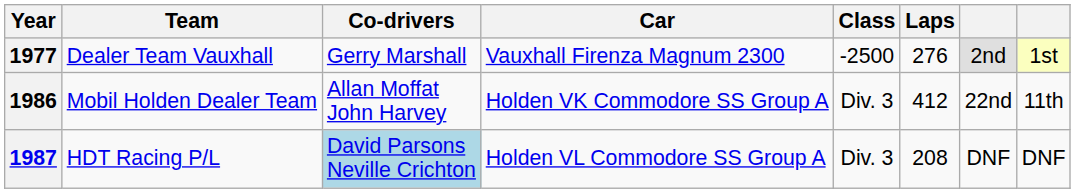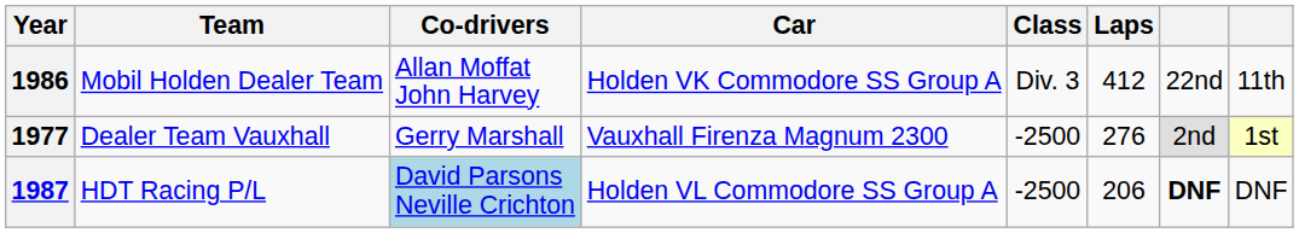 <table class="wikitable" style="text-align:center">
 <tr>
 <th>Year</th>
 <th>Team</th>
 <th>Co-drivers</th>
 <th>Car</th>
 <th>Class</th>
 <th>Laps</th>
 <th></th>
 <th></th>
 </tr>
 <tr>
+<th>1986</th>
+<td align="left"> <a href='#'>Mobil Holden Dealer Team</a></td>
+<td align="left"> <a href='#'>Allan Moffat</a><br> <a href='#'>John Harvey</a></td>
+<td align="left"><a href='#'>Holden VK Commodore SS Group A</a></td>
+<td>Div. 3</td>
+<td>412</td>
+<td>22nd</td>
+<td>11th</td>
+</tr>
+<tr>
 <th>1977</th>
 <td align="left"> <a href='#'>Dealer Team Vauxhall</a></td>
 <td align="left"> <a href='#'>Gerry Marshall</a></td>
 <td align="left"><a href='#'>Vauxhall Firenza Magnum 2300</a></td>
 <td>-2500</td>
 <td>276</td>
 <td style="background:#dfdfdf;">2nd</td>
 <td style="background:#fbffbf;">1st</td>
 </tr>
 <tr>
-<th>1986</th>
-<td align="left"> <a href='#'>Mobil Holden Dealer Team</a></td>
-<td align="left"> <a href='#'>Allan Moffat</a><br> <a href='#'>John Harvey</a></td>
-<td align="left"><a href='#'>Holden VK Commodore SS Group A</a></td>
-<td>Div. 3</td>
-<td>412</td>
-<td>22nd</td>
-<td>11th</td>
-</tr>
-<tr>
 <th><a href='#'>1987</a></th>
 <td align="left"> <a href='#'>HDT Racing P/L</a></td>
 <td align="left" style="background: lightblue;"> <a href='#'>David Parsons</a><br> <a href='#'>Neville Crichton</a></td>
 <td align="left"><a href='#'>Holden VL Commodore SS Group A</a></td>
-<td>Div. 3</td>
-<td>208</td>
-<td>DNF</td>
+<td>-2500</td>
+<td>206</td>
+<td><strong>DNF</strong></td>
 <td>DNF</td>
 </tr>
 </table>
